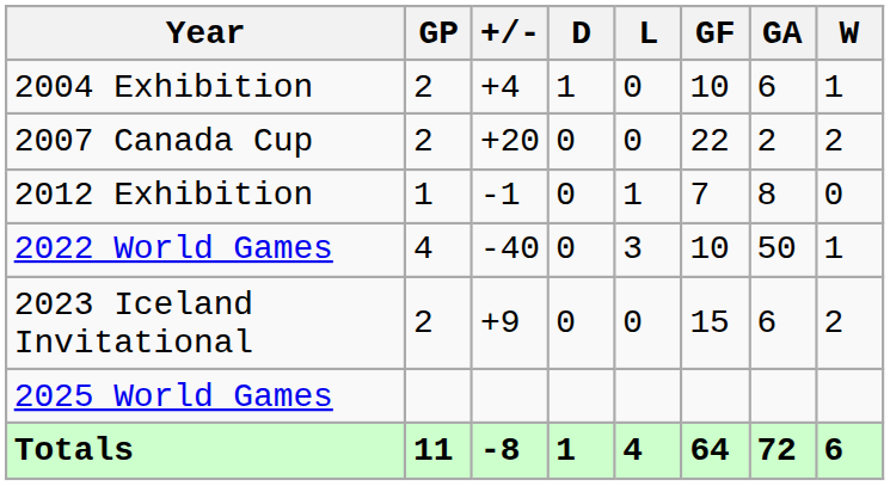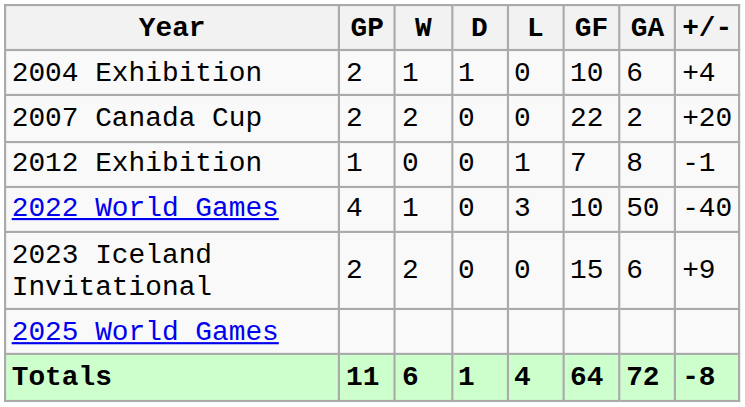 <table class="wikitable">
 <tr>
 <th width="150">Year</th>
 <th width="20">GP</th>
-<th width="20">+/-</th>
+<th width="20">W</th>
 <th width="20">D</th>
 <th width="20">L</th>
 <th width="20">GF</th>
 <th width="20">GA</th>
-<th width="20">W</th>
+<th width="20">+/-</th>
 </tr>
 <tr>
 <td> 2004 Exhibition</td>
 <td>2</td>
-<td>+4</td>
+<td>1</td>
 <td>1</td>
 <td>0</td>
 <td>10</td>
 <td>6</td>
-<td>1</td>
+<td>+4</td>
 </tr>
 <tr>
 <td style="text-align:left;"> 2007 Canada Cup</td>
 <td>2</td>
-<td>+20</td>
+<td>2</td>
 <td>0</td>
 <td>0</td>
 <td>22</td>
 <td>2</td>
-<td>2</td>
+<td>+20</td>
 </tr>
 <tr>
 <td style="text-align:left;"> 2012 Exhibition</td>
 <td>1</td>
-<td>-1</td>
+<td>0</td>
 <td>0</td>
 <td>1</td>
 <td>7</td>
 <td>8</td>
-<td>0</td>
+<td>-1</td>
 </tr>
 <tr>
 <td style="text-align:left;"> <a href='#'>2022 World Games</a></td>
 <td>4</td>
-<td>-40</td>
+<td>1</td>
 <td>0</td>
 <td>3</td>
 <td>10</td>
 <td>50</td>
-<td>1</td>
+<td>-40</td>
 </tr>
 <tr>
 <td style="text-align:left;"> 2023 Iceland Invitational</td>
 <td>2</td>
-<td>+9</td>
+<td>2</td>
 <td>0</td>
 <td>0</td>
 <td>15</td>
 <td>6</td>
-<td>2</td>
+<td>+9</td>
 </tr>
 <tr>
 <td style="text-align:left;"> <a href='#'>2025 World Games</a></td>
 <td></td>
 <td></td>
 <td></td>
 <td></td>
 <td></td>
 <td></td>
 <td></td>
 </tr>
 <tr style="background:#ccffcc;">
 <td style="text-align:left;"><strong>Totals</strong></td>
 <td><strong>11</strong></td>
-<td><strong>-8</strong></td>
+<td><strong>6</strong></td>
 <td><strong>1</strong></td>
 <td><strong>4</strong></td>
 <td><strong>64</strong></td>
 <td><strong>72</strong></td>
-<td><strong>6</strong></td>
+<td><strong>-8</strong></td>
 </tr>
 </table>
